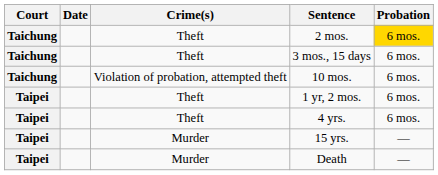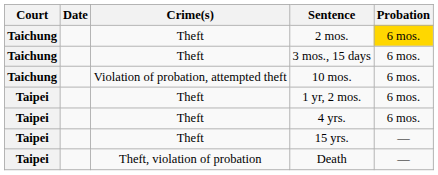 <table class="wikitable" style="font-size:90%;text-align:center;">
 <tr>
 <th>Court</th>
 <th>Date</th>
 <th>Crime(s)</th>
 <th>Sentence</th>
 <th>Probation</th>
 </tr>
 <tr>
 <th>Taichung</th>
 <td></td>
 <td>Theft</td>
 <td>2 mos.</td>
 <td style="background: gold;">6 mos.</td>
 </tr>
 <tr>
 <th>Taichung</th>
 <td></td>
 <td>Theft</td>
 <td>3 mos., 15 days</td>
 <td>6 mos.</td>
 </tr>
 <tr>
 <th>Taichung</th>
 <td></td>
 <td>Violation of probation, attempted theft</td>
 <td>10 mos.</td>
 <td>6 mos.</td>
 </tr>
 <tr>
 <th>Taipei</th>
 <td></td>
 <td>Theft</td>
 <td>1 yr, 2 mos.</td>
 <td>6 mos.</td>
 </tr>
 <tr>
 <th>Taipei</th>
 <td></td>
 <td>Theft</td>
 <td>4 yrs.</td>
 <td>6 mos.</td>
 </tr>
 <tr>
 <th>Taipei</th>
 <td></td>
-<td>Murder</td>
+<td>Theft</td>
 <td>15 yrs.</td>
 <td>—</td>
 </tr>
 <tr>
 <th>Taipei</th>
 <td></td>
-<td>Murder</td>
+<td>Theft, violation of probation</td>
 <td>Death</td>
 <td>—</td>
 </tr>
 </table>
